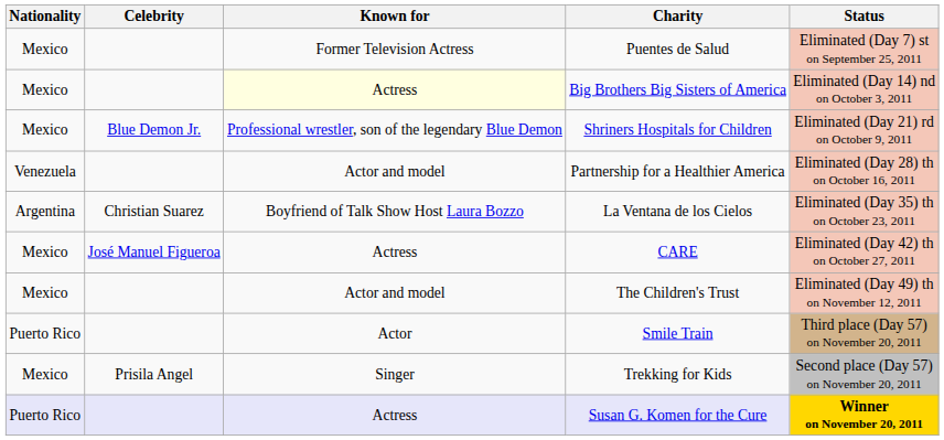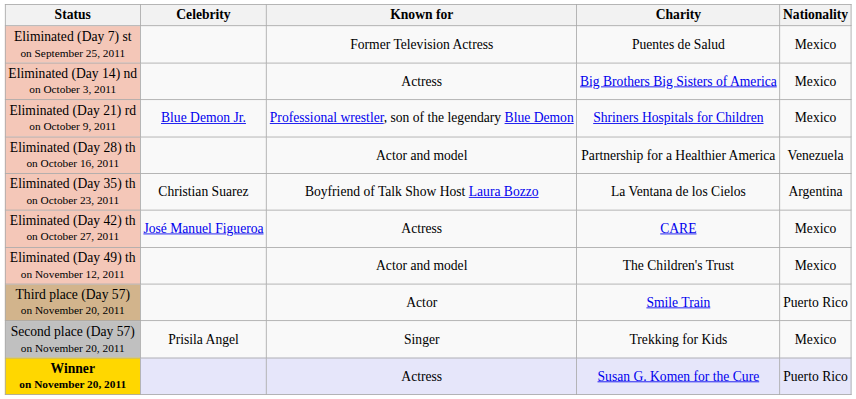 <table class="wikitable sortable" style="text-align:center; margin:auto;" font-size:95%;">
 <tr>
-<th>Nationality</th>
+<th>Status</th>
 <th>Celebrity</th>
 <th>Known for</th>
 <th>Charity</th>
-<th>Status</th>
+<th>Nationality</th>
 </tr>
 <tr>
-<td>Mexico</td>
+<td style="background:#f4c7b8;">Eliminated (Day 7) st<br><small>on September 25, 2011</small></td>
 <td></td>
 <td>Former Television Actress</td>
 <td>Puentes de Salud</td>
-<td style="background:#f4c7b8;">Eliminated (Day 7) st<br><small>on September 25, 2011</small></td>
+<td>Mexico</td>
 </tr>
 <tr>
+<td style="background:#f4c7b8;">Eliminated (Day 14) nd<br><small>on October 3, 2011</small></td>
+<td></td>
+<td>Actress</td>
+<td><a href='#'>Big Brothers Big Sisters of America</a></td>
 <td>Mexico</td>
-<td></td>
-<td style="background: lightyellow;">Actress</td>
-<td><a href='#'>Big Brothers Big Sisters of America</a></td>
-<td style="background:#f4c7b8;">Eliminated (Day 14) nd<br><small>on October 3, 2011</small></td>
 </tr>
 <tr>
-<td>Mexico</td>
+<td style="background:#f4c7b8;">Eliminated (Day 21) rd<br><small>on October 9, 2011</small></td>
 <td><a href='#'>Blue Demon Jr.</a></td>
 <td><a href='#'>Professional wrestler</a>, son of the legendary <a href='#'>Blue Demon</a></td>
 <td><a href='#'>Shriners Hospitals for Children</a></td>
-<td style="background:#f4c7b8;">Eliminated (Day 21) rd<br><small>on October 9, 2011</small></td>
+<td>Mexico</td>
 </tr>
 <tr>
-<td>Venezuela</td>
+<td style="background:#f4c7b8;">Eliminated (Day 28) th<br><small>on October 16, 2011</small></td>
 <td></td>
 <td>Actor and model</td>
 <td>Partnership for a Healthier America</td>
-<td style="background:#f4c7b8;">Eliminated (Day 28) th<br><small>on October 16, 2011</small></td>
+<td>Venezuela</td>
 </tr>
 <tr>
-<td>Argentina</td>
+<td style="background:#f4c7b8;">Eliminated (Day 35) th<br><small>on October 23, 2011</small></td>
 <td>Christian Suarez</td>
 <td>Boyfriend of Talk Show Host <a href='#'>Laura Bozzo</a></td>
 <td>La Ventana de los Cielos</td>
-<td style="background:#f4c7b8;">Eliminated (Day 35) th<br><small>on October 23, 2011</small></td>
+<td>Argentina</td>
 </tr>
 <tr>
-<td>Mexico</td>
+<td style="background:#f4c7b8;">Eliminated (Day 42) th<br><small>on October 27, 2011</small></td>
 <td><a href='#'>José Manuel Figueroa</a></td>
 <td>Actress</td>
 <td><a href='#'>CARE</a></td>
-<td style="background:#f4c7b8;">Eliminated (Day 42) th<br><small>on October 27, 2011</small></td>
+<td>Mexico</td>
 </tr>
 <tr>
-<td>Mexico</td>
+<td style="background:#f4c7b8;">Eliminated (Day 49) th<br><small>on November 12, 2011</small></td>
 <td></td>
 <td>Actor and model</td>
 <td>The Children's Trust</td>
-<td style="background:#f4c7b8;">Eliminated (Day 49) th<br><small>on November 12, 2011</small></td>
+<td>Mexico</td>
 </tr>
 <tr>
-<td>Puerto Rico</td>
+<td style="background:tan;">Third place (Day 57) <br><small>on November 20, 2011</small></td>
 <td></td>
 <td>Actor</td>
 <td><a href='#'>Smile Train</a></td>
-<td style="background:tan;">Third place (Day 57) <br><small>on November 20, 2011</small></td>
+<td>Puerto Rico</td>
 </tr>
 <tr>
-<td>Mexico</td>
+<td style="background:silver;">Second place (Day 57) <br><small>on November 20, 2011</small></td>
 <td>Prisila Angel</td>
 <td>Singer</td>
 <td>Trekking for Kids</td>
-<td style="background:silver;">Second place (Day 57) <br><small>on November 20, 2011</small></td>
+<td>Mexico</td>
 </tr>
 <tr>
-<td bgcolor="lavender">Puerto Rico</td>
+<td style="background:gold;"><strong>Winner<br><small>on November 20, 2011</small></strong></td>
 <td bgcolor="lavender"></td>
 <td bgcolor="lavender">Actress</td>
 <td bgcolor="lavender"><a href='#'>Susan G. Komen for the Cure</a></td>
-<td style="background:gold;"><strong>Winner<br><small>on November 20, 2011</small></strong></td>
+<td bgcolor="lavender">Puerto Rico</td>
 </tr>
 </table>
